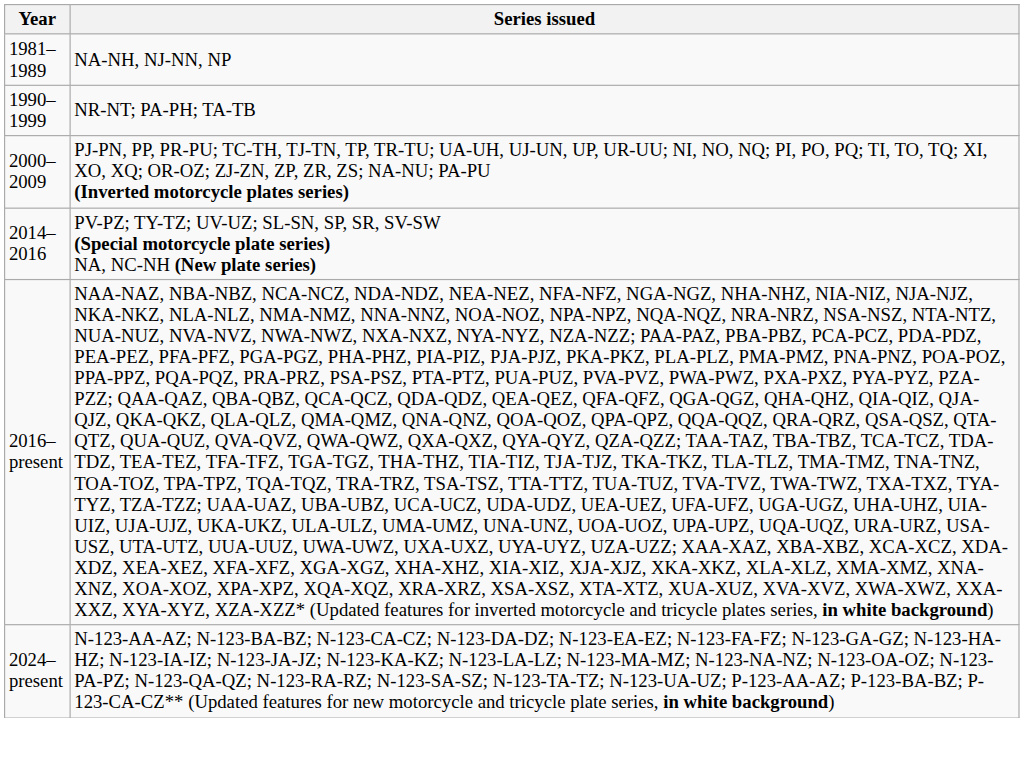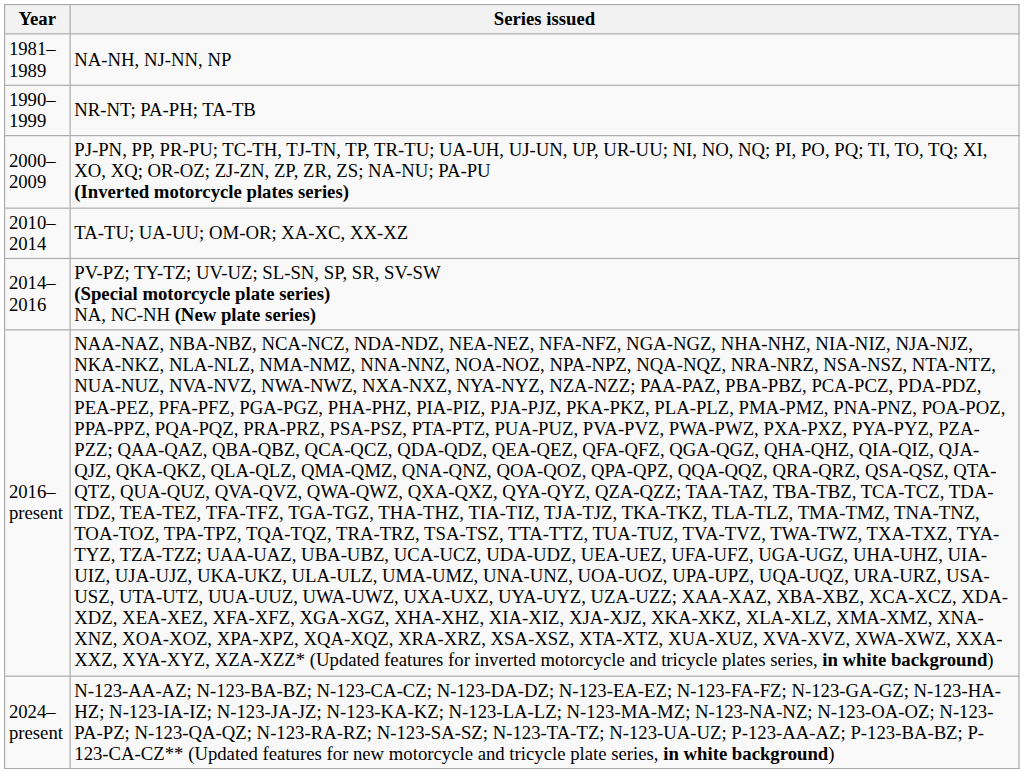 <table class="wikitable">
 <tr>
 <th>Year</th>
 <th>Series issued</th>
 </tr>
 <tr>
 <td>1981–1989</td>
 <td>NA-NH, NJ-NN, NP</td>
 </tr>
 <tr>
 <td>1990–1999</td>
 <td>NR-NT; PA-PH; TA-TB</td>
 </tr>
 <tr>
 <td>2000–2009</td>
 <td>PJ-PN, PP, PR-PU; TC-TH, TJ-TN, TP, TR-TU; UA-UH, UJ-UN, UP, UR-UU; NI, NO, NQ; PI, PO, PQ; TI, TO, TQ; XI, XO, XQ; OR-OZ; ZJ-ZN, ZP, ZR, ZS; NA-NU; PA-PU<br><strong>(Inverted motorcycle plates series)</strong></td>
 </tr>
 <tr>
+<td>2010–2014</td>
+<td>TA-TU; UA-UU; OM-OR; XA-XC, XX-XZ</td>
+</tr>
+<tr>
 <td>2014–2016</td>
 <td>PV-PZ; TY-TZ; UV-UZ; SL-SN, SP, SR, SV-SW<br><strong>(Special motorcycle plate series)</strong><br>NA, NC-NH <strong>(New plate series)</strong></td>
 </tr>
 <tr>
 <td>2016–present</td>
 <td>NAA-NAZ, NBA-NBZ, NCA-NCZ, NDA-NDZ, NEA-NEZ, NFA-NFZ, NGA-NGZ, NHA-NHZ, NIA-NIZ, NJA-NJZ, NKA-NKZ, NLA-NLZ, NMA-NMZ, NNA-NNZ, NOA-NOZ, NPA-NPZ, NQA-NQZ, NRA-NRZ, NSA-NSZ, NTA-NTZ, NUA-NUZ, NVA-NVZ, NWA-NWZ, NXA-NXZ, NYA-NYZ, NZA-NZZ; PAA-PAZ, PBA-PBZ, PCA-PCZ, PDA-PDZ, PEA-PEZ, PFA-PFZ, PGA-PGZ, PHA-PHZ, PIA-PIZ, PJA-PJZ, PKA-PKZ, PLA-PLZ, PMA-PMZ, PNA-PNZ, POA-POZ, PPA-PPZ, PQA-PQZ, PRA-PRZ, PSA-PSZ, PTA-PTZ, PUA-PUZ, PVA-PVZ, PWA-PWZ, PXA-PXZ, PYA-PYZ, PZA-PZZ; QAA-QAZ, QBA-QBZ, QCA-QCZ, QDA-QDZ, QEA-QEZ, QFA-QFZ, QGA-QGZ, QHA-QHZ, QIA-QIZ, QJA-QJZ, QKA-QKZ, QLA-QLZ, QMA-QMZ, QNA-QNZ, QOA-QOZ, QPA-QPZ, QQA-QQZ, QRA-QRZ, QSA-QSZ, QTA-QTZ, QUA-QUZ, QVA-QVZ, QWA-QWZ, QXA-QXZ, QYA-QYZ, QZA-QZZ; TAA-TAZ, TBA-TBZ, TCA-TCZ, TDA-TDZ, TEA-TEZ, TFA-TFZ, TGA-TGZ, THA-THZ, TIA-TIZ, TJA-TJZ, TKA-TKZ, TLA-TLZ, TMA-TMZ, TNA-TNZ, TOA-TOZ, TPA-TPZ, TQA-TQZ, TRA-TRZ, TSA-TSZ, TTA-TTZ, TUA-TUZ, TVA-TVZ, TWA-TWZ, TXA-TXZ, TYA-TYZ, TZA-TZZ; UAA-UAZ, UBA-UBZ, UCA-UCZ, UDA-UDZ, UEA-UEZ, UFA-UFZ, UGA-UGZ, UHA-UHZ, UIA-UIZ, UJA-UJZ, UKA-UKZ, ULA-ULZ, UMA-UMZ, UNA-UNZ, UOA-UOZ, UPA-UPZ, UQA-UQZ, URA-URZ, USA-USZ, UTA-UTZ, UUA-UUZ, UWA-UWZ, UXA-UXZ, UYA-UYZ, UZA-UZZ; XAA-XAZ, XBA-XBZ, XCA-XCZ, XDA-XDZ, XEA-XEZ, XFA-XFZ, XGA-XGZ, XHA-XHZ, XIA-XIZ, XJA-XJZ, XKA-XKZ, XLA-XLZ, XMA-XMZ, XNA-XNZ, XOA-XOZ, XPA-XPZ, XQA-XQZ, XRA-XRZ, XSA-XSZ, XTA-XTZ, XUA-XUZ, XVA-XVZ, XWA-XWZ, XXA-XXZ, XYA-XYZ, XZA-XZZ* (Updated features for inverted motorcycle and tricycle plates series, <strong>in white background</strong>)</td>
 </tr>
 <tr>
 <td>2024–present</td>
 <td>N-123-AA-AZ; N-123-BA-BZ; N-123-CA-CZ; N-123-DA-DZ; N-123-EA-EZ; N-123-FA-FZ; N-123-GA-GZ; N-123-HA-HZ; N-123-IA-IZ; N-123-JA-JZ; N-123-KA-KZ; N-123-LA-LZ; N-123-MA-MZ; N-123-NA-NZ; N-123-OA-OZ; N-123-PA-PZ; N-123-QA-QZ; N-123-RA-RZ; N-123-SA-SZ; N-123-TA-TZ; N-123-UA-UZ; P-123-AA-AZ; P-123-BA-BZ; P-123-CA-CZ** (Updated features for new motorcycle and tricycle plate series, <strong>in white background</strong>)</td>
 </tr>
 <tr>
 </tr>
 </table>
